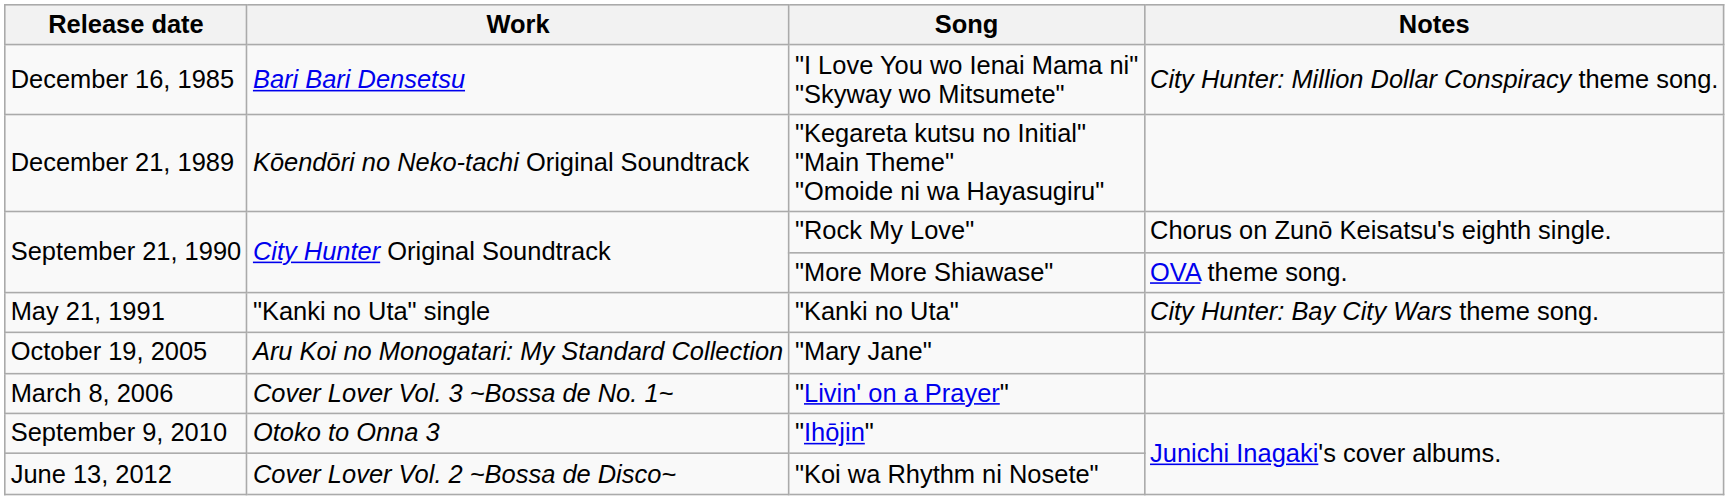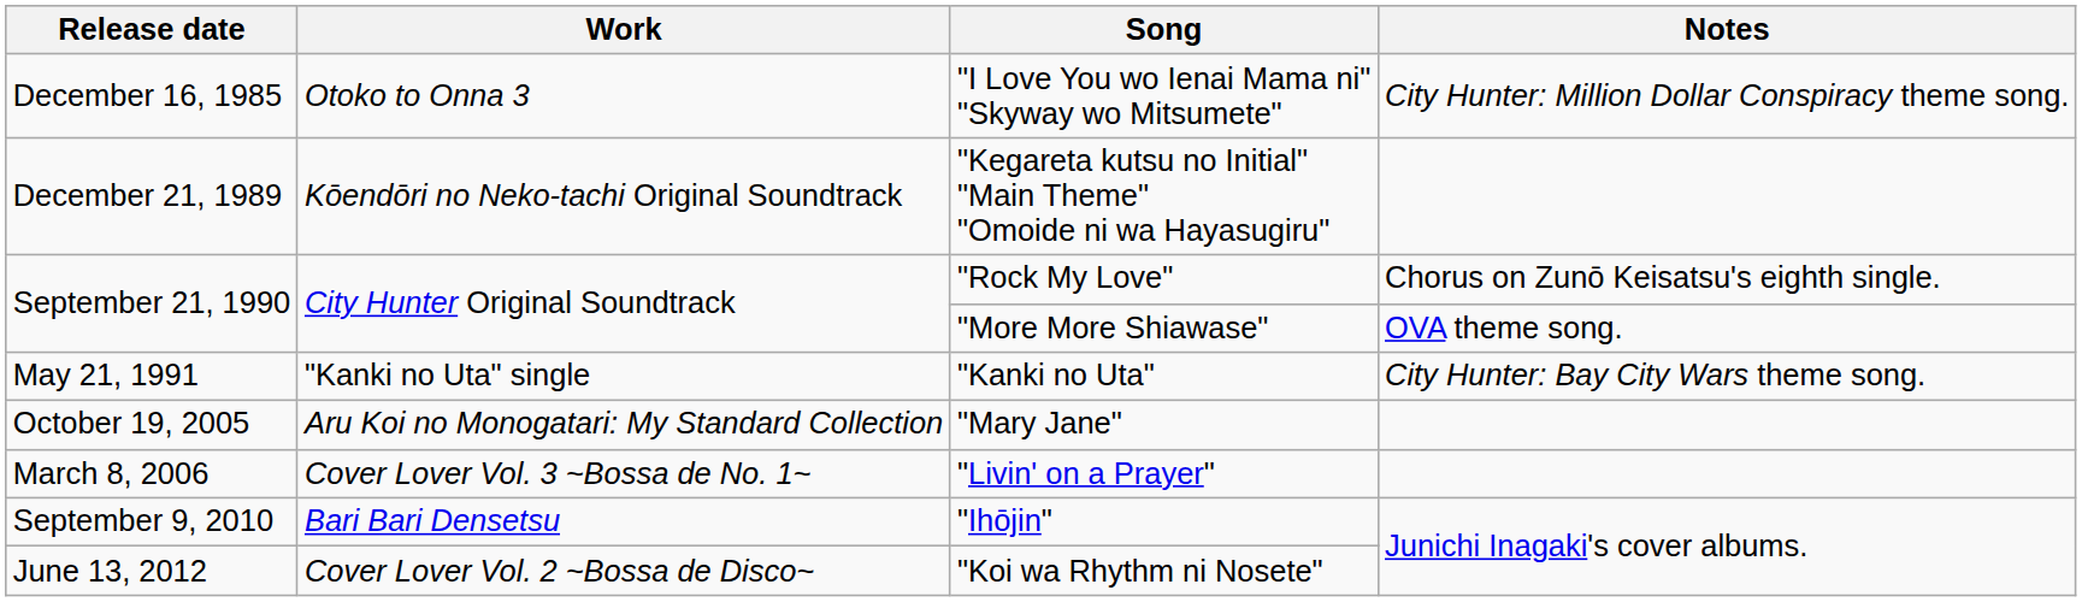 <table class=wikitable>
 <tr>
 <th>Release date</th>
 <th>Work</th>
 <th>Song</th>
 <th>Notes</th>
 </tr>
 <tr>
 <td>December 16, 1985</td>
-<td><em><a href='#'>Bari Bari Densetsu</a></em></td>
+<td><em>Otoko to Onna 3</em></td>
 <td>"I Love You wo Ienai Mama ni"<br>"Skyway wo Mitsumete"</td>
 <td><em>City Hunter: Million Dollar Conspiracy</em> theme song.</td>
 </tr>
 <tr>
 <td>December 21, 1989</td>
 <td><em>Kōendōri no Neko-tachi</em> Original Soundtrack</td>
 <td>"Kegareta kutsu no Initial"<br>"Main Theme"<br>"Omoide ni wa Hayasugiru"</td>
 <td></td>
 </tr>
 <tr>
 <td rowspan="2">September 21, 1990</td>
 <td rowspan="2"><em><a href='#'>City Hunter</a></em> Original Soundtrack</td>
 <td>"Rock My Love"</td>
 <td>Chorus on Zunō Keisatsu's eighth single.</td>
 </tr>
 <tr>
 <td>"More More Shiawase"</td>
 <td><a href='#'>OVA</a> theme song.</td>
 </tr>
 <tr>
 <td>May 21, 1991</td>
 <td>"Kanki no Uta" single</td>
 <td>"Kanki no Uta"</td>
 <td><em>City Hunter: Bay City Wars</em> theme song.</td>
 </tr>
 <tr>
 <td>October 19, 2005</td>
 <td><em>Aru Koi no Monogatari: My Standard Collection</em></td>
 <td>"Mary Jane"</td>
 <td></td>
 </tr>
 <tr>
 <td>March 8, 2006</td>
 <td><em>Cover Lover Vol. 3 ~Bossa de No. 1~</em></td>
 <td>"<a href='#'>Livin' on a Prayer</a>"</td>
 <td></td>
 </tr>
 <tr>
 <td>September 9, 2010</td>
-<td><em>Otoko to Onna 3</em></td>
+<td><em><a href='#'>Bari Bari Densetsu</a></em></td>
 <td>"<a href='#'>Ihōjin</a>"</td>
 <td rowspan="2"><a href='#'>Junichi Inagaki</a>'s cover albums.</td>
 </tr>
 <tr>
 <td>June 13, 2012</td>
 <td><em>Cover Lover Vol. 2 ~Bossa de Disco~</em></td>
 <td>"Koi wa Rhythm ni Nosete"</td>
 </tr>
 </table>
